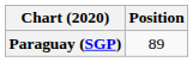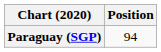 <table class="wikitable plainrowheaders" style="text-align:center">
 <tr>
 <th scope="col">Chart (2020)</th>
 <th scope="col">Position</th>
 </tr>
 <tr>
 <th scope="row">Paraguay (<a href='#'>SGP</a>)</th>
-<td>89</td>
+<td>94</td>
 </tr>
 </table>
